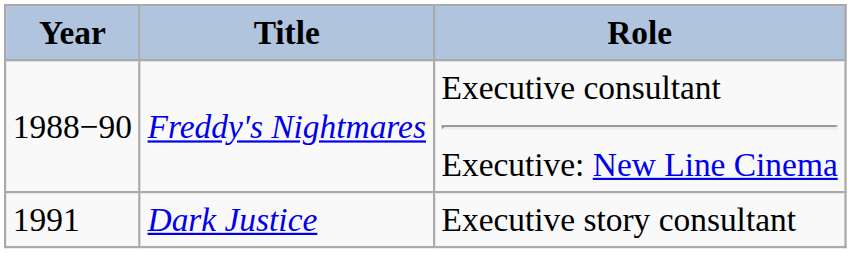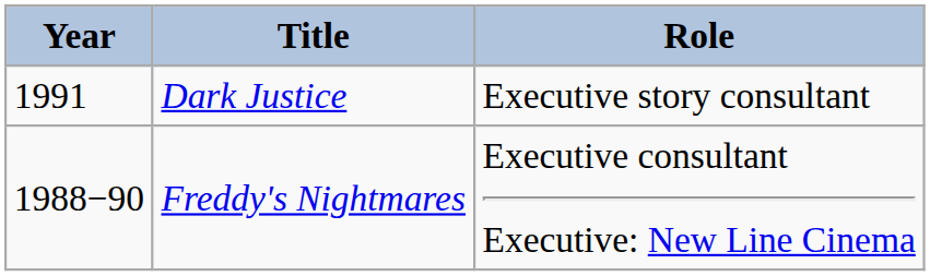 <table class="wikitable" style="font-size:95%;">
 <tr>
 <th style="background:#B0C4DE;">Year</th>
 <th style="background:#B0C4DE;">Title</th>
 <th style="background:#B0C4DE;">Role</th>
 </tr>
 <tr>
+<td>1991</td>
+<td><em><a href='#'>Dark Justice</a></em></td>
+<td>Executive story consultant</td>
+</tr>
+<tr>
 <td>1988−90</td>
 <td><em><a href='#'>Freddy's Nightmares</a></em></td>
 <td>Executive consultant<hr>Executive: <a href='#'>New Line Cinema</a></td>
 </tr>
-<tr>
-<td>1991</td>
-<td><em><a href='#'>Dark Justice</a></em></td>
-<td>Executive story consultant</td>
-</tr>
 </table>
